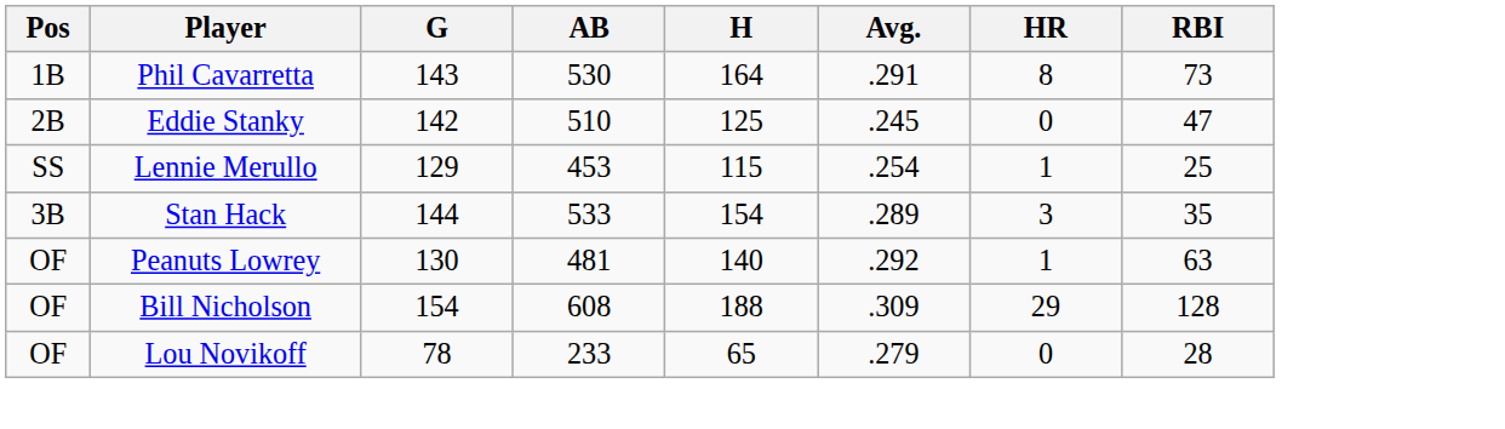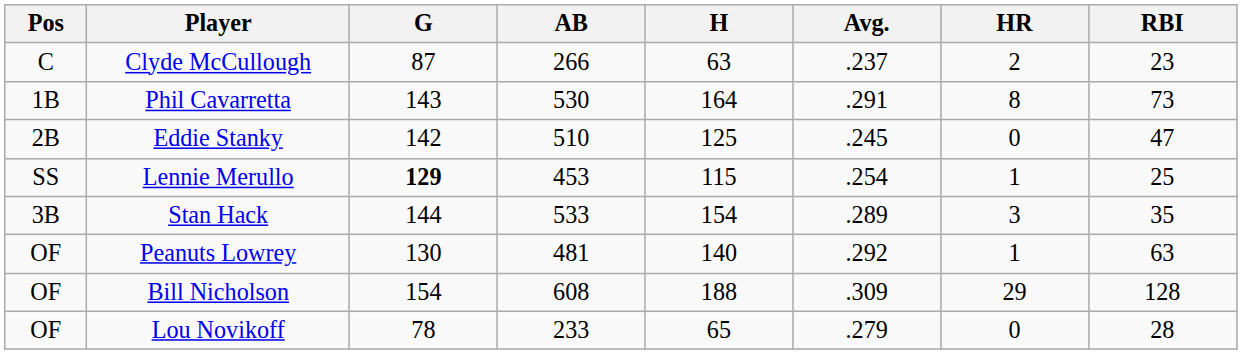 <table class="wikitable sortable">
 <tr>
 <th bgcolor="#DDDDFF" width="5%">Pos</th>
 <th bgcolor="#DDDDFF" width="16%">Player</th>
 <th bgcolor="#DDDDFF" width="9%">G</th>
 <th bgcolor="#DDDDFF" width="9%">AB</th>
 <th bgcolor="#DDDDFF" width="9%">H</th>
 <th bgcolor="#DDDDFF" width="9%">Avg.</th>
 <th bgcolor="#DDDDFF" width="9%">HR</th>
 <th bgcolor="#DDDDFF" width="9%">RBI</th>
+</tr>
+<tr align="center">
+<td>C</td>
+<td><a href='#'>Clyde McCullough</a></td>
+<td>87</td>
+<td>266</td>
+<td>63</td>
+<td>.237</td>
+<td>2</td>
+<td>23</td>
 </tr>
 <tr align=center>
 <td>1B</td>
 <td><a href='#'>Phil Cavarretta</a></td>
 <td>143</td>
 <td>530</td>
 <td>164</td>
 <td>.291</td>
 <td>8</td>
 <td>73</td>
 </tr>
 <tr align=center>
 <td>2B</td>
 <td><a href='#'>Eddie Stanky</a></td>
 <td>142</td>
 <td>510</td>
 <td>125</td>
 <td>.245</td>
 <td>0</td>
 <td>47</td>
 </tr>
 <tr align=center>
 <td>SS</td>
 <td><a href='#'>Lennie Merullo</a></td>
-<td>129</td>
+<td><strong>129</strong></td>
 <td>453</td>
 <td>115</td>
 <td>.254</td>
 <td>1</td>
 <td>25</td>
 </tr>
 <tr align=center>
 <td>3B</td>
 <td><a href='#'>Stan Hack</a></td>
 <td>144</td>
 <td>533</td>
 <td>154</td>
 <td>.289</td>
 <td>3</td>
 <td>35</td>
 </tr>
 <tr align=center>
 <td>OF</td>
 <td><a href='#'>Peanuts Lowrey</a></td>
 <td>130</td>
 <td>481</td>
 <td>140</td>
 <td>.292</td>
 <td>1</td>
 <td>63</td>
 </tr>
 <tr align=center>
 <td>OF</td>
 <td><a href='#'>Bill Nicholson</a></td>
 <td>154</td>
 <td>608</td>
 <td>188</td>
 <td>.309</td>
 <td>29</td>
 <td>128</td>
 </tr>
 <tr align=center>
 <td>OF</td>
 <td><a href='#'>Lou Novikoff</a></td>
 <td>78</td>
 <td>233</td>
 <td>65</td>
 <td>.279</td>
 <td>0</td>
 <td>28</td>
 </tr>
 </table>
